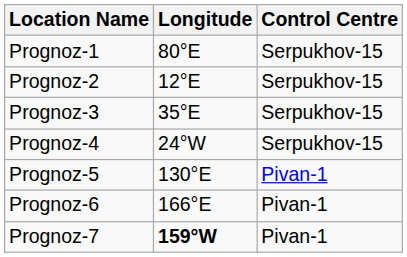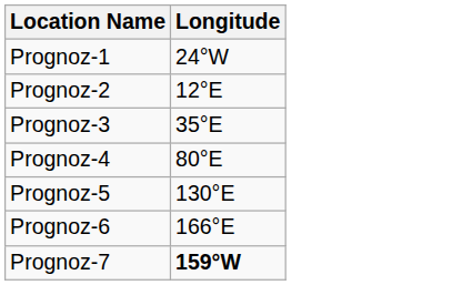 <table class="wikitable">
 <tr align=center>
 <th>Location Name</th>
 <th>Longitude </th>
-<th>Control Centre </th>
 </tr>
 <tr>
 <td>Prognoz-1</td>
-<td>80°E</td>
-<td>Serpukhov-15</td>
+<td>24°W</td>
 </tr>
 <tr>
 <td>Prognoz-2</td>
 <td>12°E</td>
-<td>Serpukhov-15</td>
 </tr>
 <tr>
 <td>Prognoz-3</td>
 <td>35°E</td>
-<td>Serpukhov-15</td>
 </tr>
 <tr>
 <td>Prognoz-4</td>
-<td>24°W</td>
-<td>Serpukhov-15</td>
+<td>80°E</td>
 </tr>
 <tr>
 <td>Prognoz-5</td>
 <td>130°E</td>
-<td><a href='#'>Pivan-1</a></td>
 </tr>
 <tr>
 <td>Prognoz-6</td>
 <td>166°E</td>
-<td>Pivan-1</td>
 </tr>
 <tr>
 <td>Prognoz-7</td>
 <td><strong>159°W</strong></td>
-<td>Pivan-1</td>
 </tr>
 </table>
